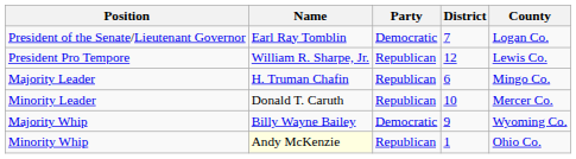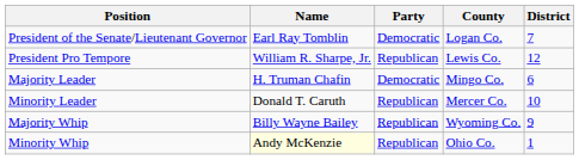 <table class=wikitable>
 <tr>
 <th>Position</th>
 <th>Name</th>
 <th>Party</th>
+<th>County</th>
 <th>District</th>
-<th>County</th>
 </tr>
 <tr>
 <td><a href='#'>President of the Senate</a>/<a href='#'>Lieutenant Governor</a></td>
 <td><a href='#'>Earl Ray Tomblin</a></td>
 <td><a href='#'>Democratic</a></td>
+<td><a href='#'>Logan Co.</a></td>
 <td><a href='#'>7</a></td>
-<td><a href='#'>Logan Co.</a></td>
 </tr>
 <tr>
 <td><a href='#'>President Pro Tempore</a></td>
 <td><a href='#'>William R. Sharpe, Jr.</a></td>
 <td><a href='#'>Republican</a></td>
+<td><a href='#'>Lewis Co.</a></td>
 <td><a href='#'>12</a></td>
-<td><a href='#'>Lewis Co.</a></td>
 </tr>
 <tr>
 <td><a href='#'>Majority Leader</a></td>
 <td><a href='#'>H. Truman Chafin</a></td>
-<td><a href='#'>Republican</a></td>
+<td><a href='#'>Democratic</a></td>
+<td><a href='#'>Mingo Co.</a></td>
 <td><a href='#'>6</a></td>
-<td><a href='#'>Mingo Co.</a></td>
 </tr>
 <tr>
 <td><a href='#'>Minority Leader</a></td>
 <td>Donald T. Caruth</td>
 <td><a href='#'>Republican</a></td>
+<td><a href='#'>Mercer Co.</a></td>
 <td><a href='#'>10</a></td>
-<td><a href='#'>Mercer Co.</a></td>
 </tr>
 <tr>
 <td><a href='#'>Majority Whip</a></td>
 <td><a href='#'>Billy Wayne Bailey</a></td>
-<td><a href='#'>Democratic</a></td>
+<td><a href='#'>Republican</a></td>
+<td><a href='#'>Wyoming Co.</a></td>
 <td><a href='#'>9</a></td>
-<td><a href='#'>Wyoming Co.</a></td>
 </tr>
 <tr>
 <td><a href='#'>Minority Whip</a></td>
 <td style="background: lightyellow;">Andy McKenzie</td>
 <td><a href='#'>Republican</a></td>
+<td><a href='#'>Ohio Co.</a></td>
 <td><a href='#'>1</a></td>
-<td><a href='#'>Ohio Co.</a></td>
 </tr>
 </table>
